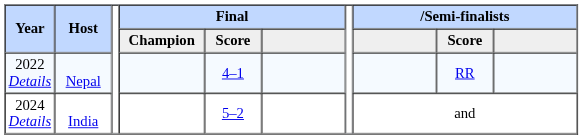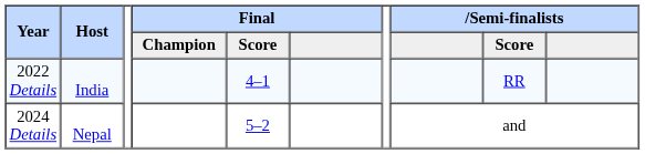 <table width="100%" font-size:90%;" cellspacing="0" cellpadding="3" border="1">
 <tr bgcolor=#C1D8FF>
 <th rowspan="2" width="5%">Year</th>
 <th rowspan="2" width="10%">Host</th>
 <th rowspan="16" bgcolor="ffffff" width="1%"></th>
 <th colspan="3">Final</th>
 <th rowspan="16" bgcolor="ffffff" width="1%"></th>
 <th colspan="3">/Semi-finalists</th>
 </tr>
 <tr bgcolor="#EFEFEF">
 <th width="15%">Champion</th>
 <th width="10%">Score</th>
 <th width="15%"></th>
 <th width="15%"></th>
 <th width="10%">Score</th>
 <th width="15%"></th>
 </tr>
 <tr bgcolor="#F5FAFF" align="center">
 <td>2022<br><em><a href='#'>Details</a></em></td>
-<td><br><a href='#'>Nepal</a></td>
+<td><br><a href='#'>India</a></td>
 <td><strong></strong></td>
 <td><a href='#'>4–1</a></td>
 <td></td>
 <td></td>
 <td><a href='#'>RR</a></td>
 <td></td>
 </tr>
 <tr align="center">
 <td>2024<br><em><a href='#'>Details</a></em></td>
-<td><br><a href='#'>India</a></td>
+<td><br><a href='#'>Nepal</a></td>
 <td><strong></strong></td>
 <td><a href='#'>5–2</a><br></td>
 <td></td>
 <td colspan="3"> and </td>
 </tr>
 </table>
